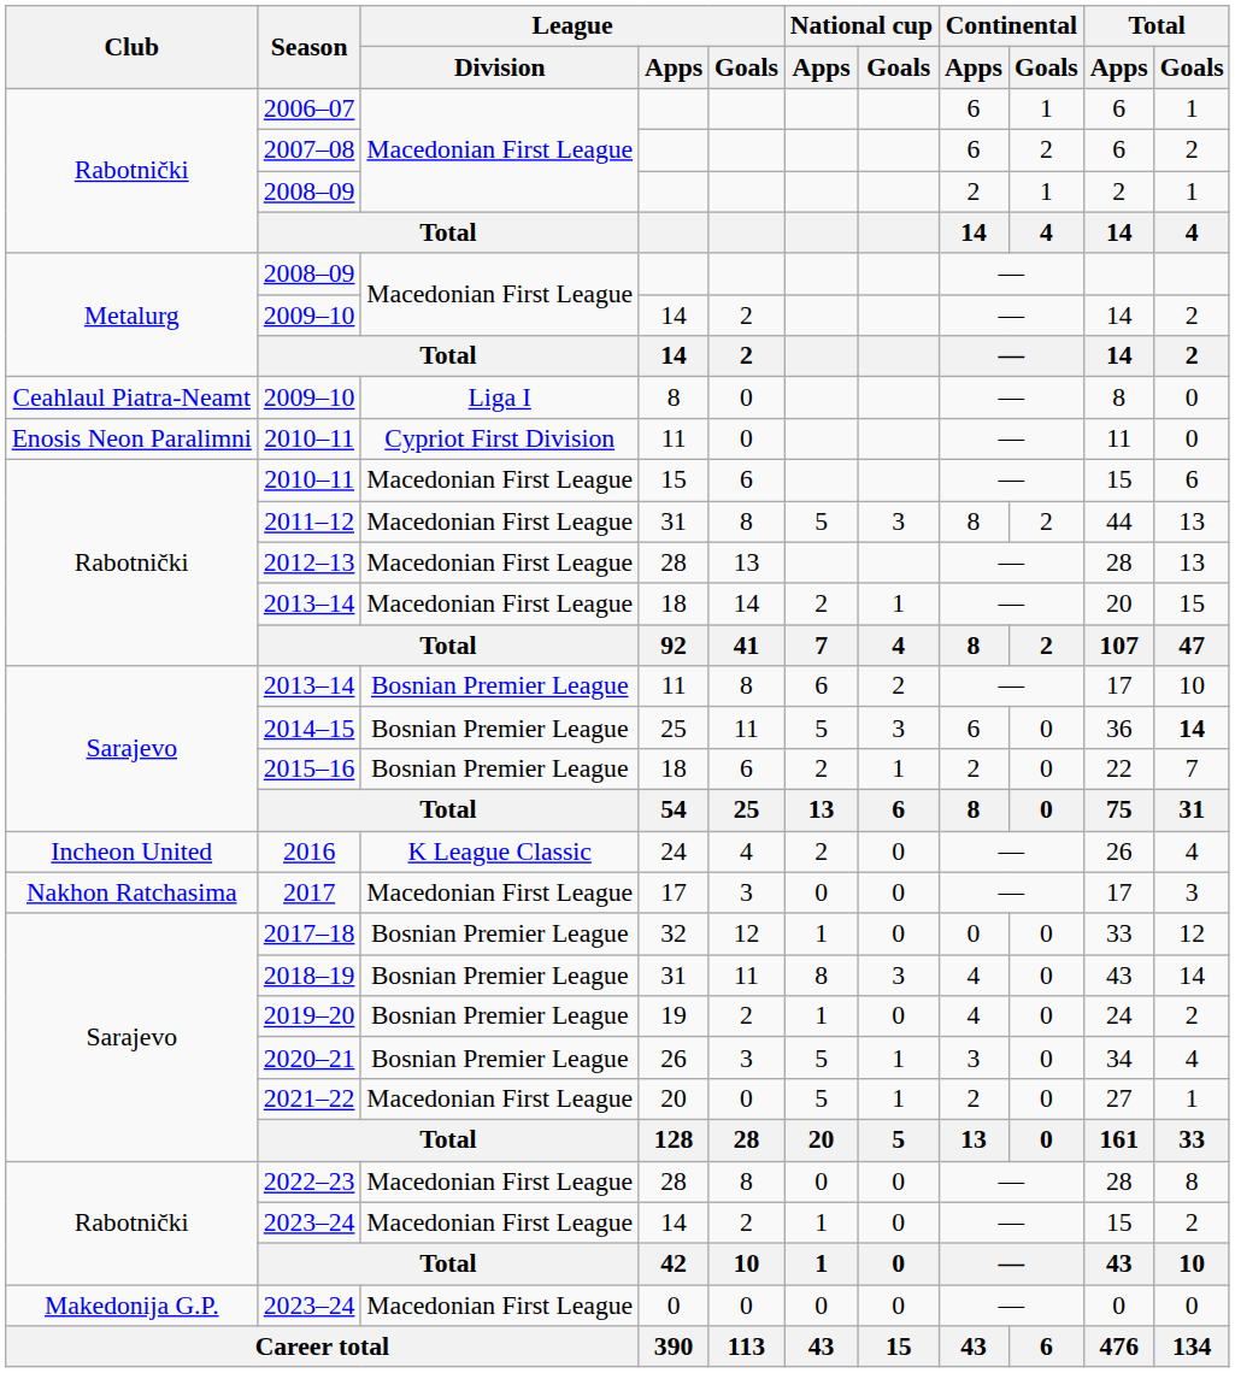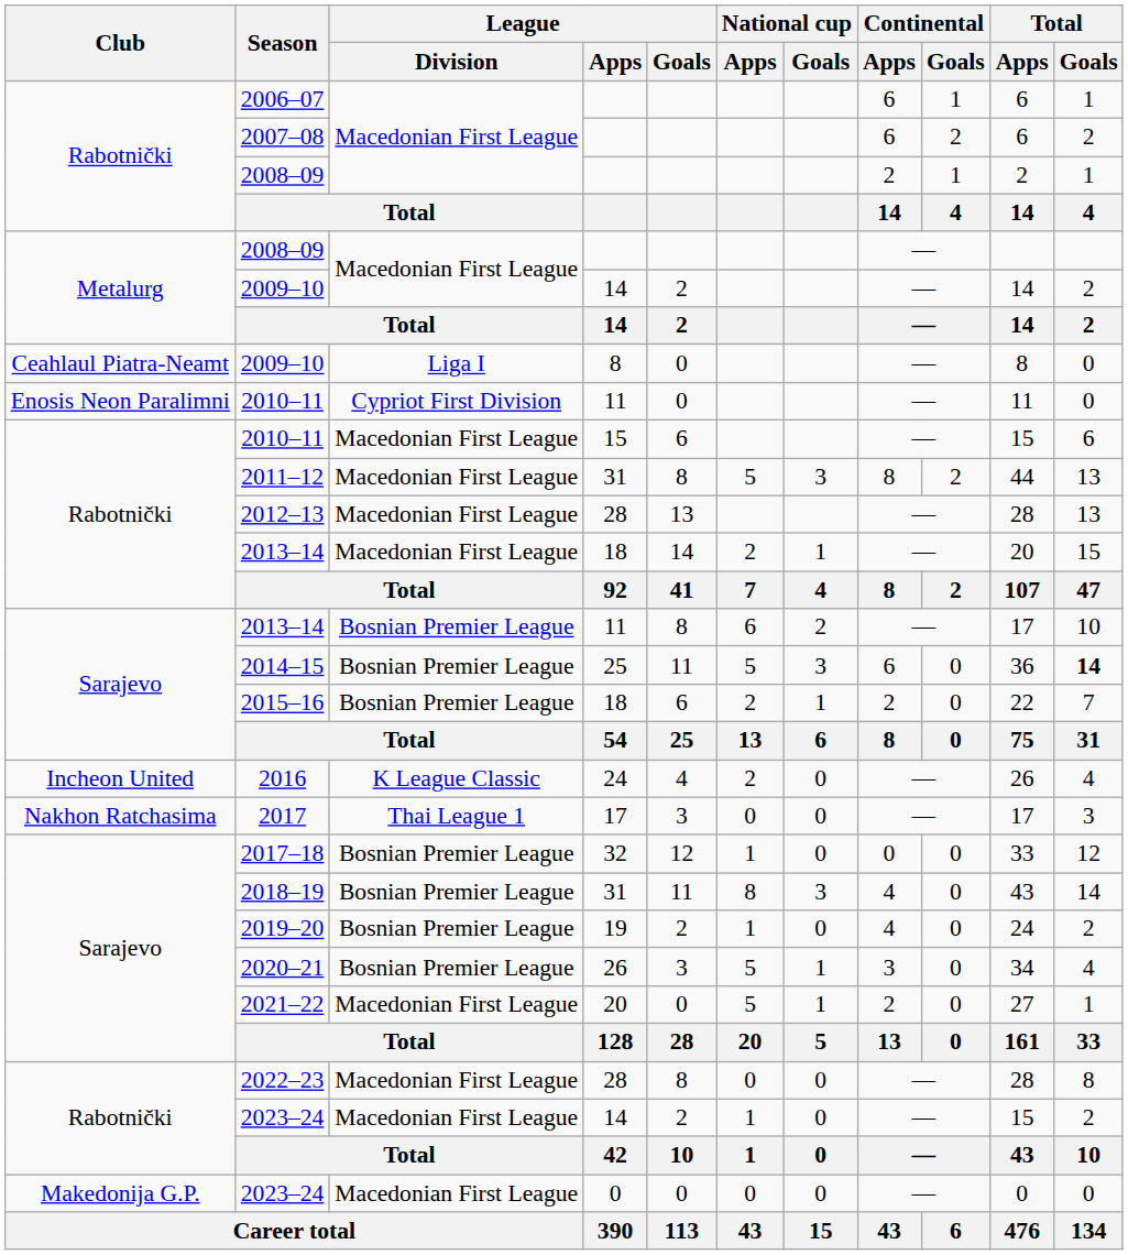 <table class=wikitable style=text-align:center>
 <tr>
 <th rowspan=2>Club</th>
 <th rowspan=2>Season</th>
 <th colspan=3>League</th>
 <th colspan=2>National cup</th>
 <th colspan=2>Continental</th>
 <th colspan=2>Total</th>
 </tr>
 <tr>
 <th>Division</th>
 <th>Apps</th>
 <th>Goals</th>
 <th>Apps</th>
 <th>Goals</th>
 <th>Apps</th>
 <th>Goals</th>
 <th>Apps</th>
 <th>Goals</th>
 </tr>
 <tr>
 <td rowspan="4"><a href='#'>Rabotnički</a></td>
 <td><a href='#'>2006–07</a></td>
 <td rowspan="3"><a href='#'>Macedonian First League</a></td>
 <td></td>
 <td></td>
 <td></td>
 <td></td>
 <td>6</td>
 <td>1</td>
 <td>6</td>
 <td>1</td>
 </tr>
 <tr>
 <td><a href='#'>2007–08</a></td>
 <td></td>
 <td></td>
 <td></td>
 <td></td>
 <td>6</td>
 <td>2</td>
 <td>6</td>
 <td>2</td>
 </tr>
 <tr>
 <td><a href='#'>2008–09</a></td>
 <td></td>
 <td></td>
 <td></td>
 <td></td>
 <td>2</td>
 <td>1</td>
 <td>2</td>
 <td>1</td>
 </tr>
 <tr>
 <th colspan="2">Total</th>
 <th></th>
 <th></th>
 <th></th>
 <th></th>
 <th>14</th>
 <th>4</th>
 <th>14</th>
 <th>4</th>
 </tr>
 <tr>
 <td rowspan="3"><a href='#'>Metalurg</a></td>
 <td><a href='#'>2008–09</a></td>
 <td rowspan="2">Macedonian First League</td>
 <td></td>
 <td></td>
 <td></td>
 <td></td>
 <td colspan="2">—</td>
 <td></td>
 <td></td>
 </tr>
 <tr>
 <td><a href='#'>2009–10</a></td>
 <td>14</td>
 <td>2</td>
 <td></td>
 <td></td>
 <td colspan="2">—</td>
 <td>14</td>
 <td>2</td>
 </tr>
 <tr>
 <th colspan="2">Total</th>
 <th>14</th>
 <th>2</th>
 <th></th>
 <th></th>
 <th colspan="2">—</th>
 <th>14</th>
 <th>2</th>
 </tr>
 <tr>
 <td><a href='#'>Ceahlaul Piatra-Neamt</a></td>
 <td><a href='#'>2009–10</a></td>
 <td><a href='#'>Liga I</a></td>
 <td>8</td>
 <td>0</td>
 <td></td>
 <td></td>
 <td colspan="2">—</td>
 <td>8</td>
 <td>0</td>
 </tr>
 <tr>
 <td><a href='#'>Enosis Neon Paralimni</a></td>
 <td><a href='#'>2010–11</a></td>
 <td><a href='#'>Cypriot First Division</a></td>
 <td>11</td>
 <td>0</td>
 <td></td>
 <td></td>
 <td colspan="2">—</td>
 <td>11</td>
 <td>0</td>
 </tr>
 <tr>
 <td rowspan="5">Rabotnički</td>
 <td><a href='#'>2010–11</a></td>
 <td>Macedonian First League</td>
 <td>15</td>
 <td>6</td>
 <td></td>
 <td></td>
 <td colspan="2">—</td>
 <td>15</td>
 <td>6</td>
 </tr>
 <tr>
 <td><a href='#'>2011–12</a></td>
 <td>Macedonian First League</td>
 <td>31</td>
 <td>8</td>
 <td>5</td>
 <td>3</td>
 <td>8</td>
 <td>2</td>
 <td>44</td>
 <td>13</td>
 </tr>
 <tr>
 <td><a href='#'>2012–13</a></td>
 <td>Macedonian First League</td>
 <td>28</td>
 <td>13</td>
 <td></td>
 <td></td>
 <td colspan="2">—</td>
 <td>28</td>
 <td>13</td>
 </tr>
 <tr>
 <td><a href='#'>2013–14</a></td>
 <td>Macedonian First League</td>
 <td>18</td>
 <td>14</td>
 <td>2</td>
 <td>1</td>
 <td colspan="2">—</td>
 <td>20</td>
 <td>15</td>
 </tr>
 <tr>
 <th colspan="2">Total</th>
 <th>92</th>
 <th>41</th>
 <th>7</th>
 <th>4</th>
 <th>8</th>
 <th>2</th>
 <th>107</th>
 <th>47</th>
 </tr>
 <tr>
 <td rowspan="4"><a href='#'>Sarajevo</a></td>
 <td><a href='#'>2013–14</a></td>
 <td><a href='#'>Bosnian Premier League</a></td>
 <td>11</td>
 <td>8</td>
 <td>6</td>
 <td>2</td>
 <td colspan="2">—</td>
 <td>17</td>
 <td>10</td>
 </tr>
 <tr>
 <td><a href='#'>2014–15</a></td>
 <td>Bosnian Premier League</td>
 <td>25</td>
 <td>11</td>
 <td>5</td>
 <td>3</td>
 <td>6</td>
 <td>0</td>
 <td>36</td>
 <td><strong>14</strong></td>
 </tr>
 <tr>
 <td><a href='#'>2015–16</a></td>
 <td>Bosnian Premier League</td>
 <td>18</td>
 <td>6</td>
 <td>2</td>
 <td>1</td>
 <td>2</td>
 <td>0</td>
 <td>22</td>
 <td>7</td>
 </tr>
 <tr>
 <th colspan="2">Total</th>
 <th>54</th>
 <th>25</th>
 <th>13</th>
 <th>6</th>
 <th>8</th>
 <th>0</th>
 <th>75</th>
 <th>31</th>
 </tr>
 <tr>
 <td><a href='#'>Incheon United</a></td>
 <td><a href='#'>2016</a></td>
 <td><a href='#'>K League Classic</a></td>
 <td>24</td>
 <td>4</td>
 <td>2</td>
 <td>0</td>
 <td colspan="2">—</td>
 <td>26</td>
 <td>4</td>
 </tr>
 <tr>
 <td><a href='#'>Nakhon Ratchasima</a></td>
 <td><a href='#'>2017</a></td>
-<td>Macedonian First League</td>
+<td><a href='#'>Thai League 1</a></td>
 <td>17</td>
 <td>3</td>
 <td>0</td>
 <td>0</td>
 <td colspan="2">—</td>
 <td>17</td>
 <td>3</td>
 </tr>
 <tr>
 <td rowspan=6>Sarajevo</td>
 <td><a href='#'>2017–18</a></td>
 <td>Bosnian Premier League</td>
 <td>32</td>
 <td>12</td>
 <td>1</td>
 <td>0</td>
 <td>0</td>
 <td>0</td>
 <td>33</td>
 <td>12</td>
 </tr>
 <tr>
 <td><a href='#'>2018–19</a></td>
 <td>Bosnian Premier League</td>
 <td>31</td>
 <td>11</td>
 <td>8</td>
 <td>3</td>
 <td>4</td>
 <td>0</td>
 <td>43</td>
 <td>14</td>
 </tr>
 <tr>
 <td><a href='#'>2019–20</a></td>
 <td>Bosnian Premier League</td>
 <td>19</td>
 <td>2</td>
 <td>1</td>
 <td>0</td>
 <td>4</td>
 <td>0</td>
 <td>24</td>
 <td>2</td>
 </tr>
 <tr>
 <td><a href='#'>2020–21</a></td>
 <td>Bosnian Premier League</td>
 <td>26</td>
 <td>3</td>
 <td>5</td>
 <td>1</td>
 <td>3</td>
 <td>0</td>
 <td>34</td>
 <td>4</td>
 </tr>
 <tr>
 <td><a href='#'>2021–22</a></td>
 <td>Macedonian First League</td>
 <td>20</td>
 <td>0</td>
 <td>5</td>
 <td>1</td>
 <td>2</td>
 <td>0</td>
 <td>27</td>
 <td>1</td>
 </tr>
 <tr>
 <th colspan="2">Total</th>
 <th>128</th>
 <th>28</th>
 <th>20</th>
 <th>5</th>
 <th>13</th>
 <th>0</th>
 <th>161</th>
 <th>33</th>
 </tr>
 <tr>
 <td rowspan="3">Rabotnički</td>
 <td><a href='#'>2022–23</a></td>
 <td>Macedonian First League</td>
 <td>28</td>
 <td>8</td>
 <td>0</td>
 <td>0</td>
 <td colspan="2">—</td>
 <td>28</td>
 <td>8</td>
 </tr>
 <tr>
 <td><a href='#'>2023–24</a></td>
 <td>Macedonian First League</td>
 <td>14</td>
 <td>2</td>
 <td>1</td>
 <td>0</td>
 <td colspan="2">—</td>
 <td>15</td>
 <td>2</td>
 </tr>
 <tr>
 <th colspan="2">Total</th>
 <th>42</th>
 <th>10</th>
 <th>1</th>
 <th>0</th>
 <th colspan="2">—</th>
 <th>43</th>
 <th>10</th>
 </tr>
 <tr>
 <td><a href='#'>Makedonija G.P.</a></td>
 <td><a href='#'>2023–24</a></td>
 <td>Macedonian First League</td>
 <td>0</td>
 <td>0</td>
 <td>0</td>
 <td>0</td>
 <td colspan="2">—</td>
 <td>0</td>
 <td>0</td>
 </tr>
 <tr>
 <th colspan="3">Career total</th>
 <th>390</th>
 <th>113</th>
 <th>43</th>
 <th>15</th>
 <th>43</th>
 <th>6</th>
 <th>476</th>
 <th>134</th>
 </tr>
 </table>
